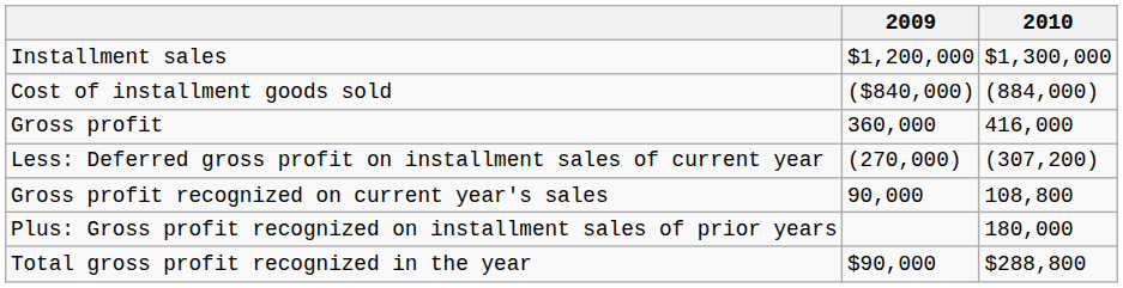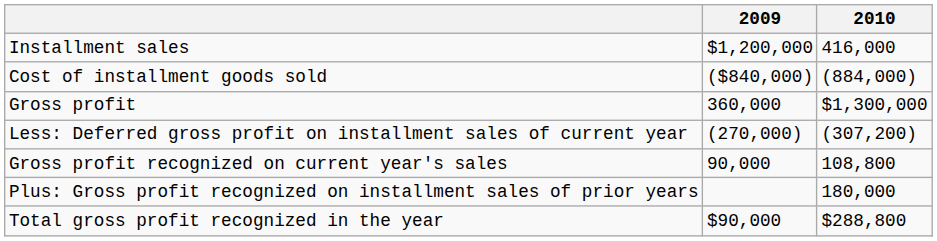 <table class="wikitable">
 <tr>
 <th></th>
 <th>2009</th>
 <th>2010</th>
 </tr>
 <tr>
 <td>Installment sales</td>
 <td>$1,200,000</td>
-<td>$1,300,000</td>
+<td>416,000</td>
 </tr>
 <tr>
 <td>Cost of installment goods sold</td>
 <td>($840,000)</td>
 <td>(884,000)</td>
 </tr>
 <tr>
 <td>Gross profit</td>
 <td>360,000</td>
-<td>416,000</td>
+<td>$1,300,000</td>
 </tr>
 <tr>
 <td>Less: Deferred gross profit on installment sales of current year</td>
 <td>(270,000)</td>
 <td>(307,200)</td>
 </tr>
 <tr>
 <td>Gross profit recognized on current year's sales</td>
 <td>90,000</td>
 <td>108,800</td>
 </tr>
 <tr>
 <td>Plus: Gross profit recognized on installment sales of prior years</td>
 <td></td>
 <td>180,000</td>
 </tr>
 <tr>
 <td>Total gross profit recognized in the year</td>
 <td>$90,000</td>
 <td>$288,800</td>
 </tr>
 </table>
